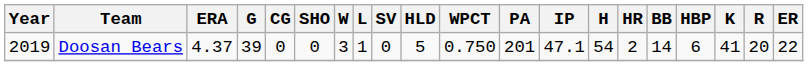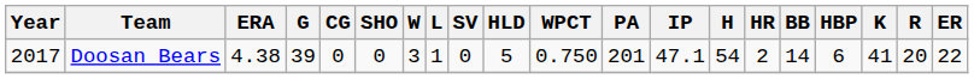 <table class="wikitable" style="text-align:center;">
 <tr>
 <th>Year</th>
 <th>Team</th>
 <th>ERA</th>
 <th>G</th>
 <th>CG</th>
 <th>SHO</th>
 <th>W</th>
 <th>L</th>
 <th>SV</th>
 <th>HLD</th>
 <th>WPCT</th>
 <th>PA</th>
 <th>IP</th>
 <th>H</th>
 <th>HR</th>
 <th>BB</th>
 <th>HBP</th>
 <th>K</th>
 <th>R</th>
 <th>ER</th>
 </tr>
 <tr>
-<td>2019</td>
+<td>2017</td>
 <td rowspan="1" style="text-align:center;"><a href='#'>Doosan Bears</a></td>
-<td>4.37</td>
+<td>4.38</td>
 <td>39</td>
 <td>0</td>
 <td>0</td>
 <td>3</td>
 <td>1</td>
 <td>0</td>
 <td>5</td>
 <td>0.750</td>
 <td>201</td>
 <td>47.1</td>
 <td>54</td>
 <td>2</td>
 <td>14</td>
 <td>6</td>
 <td>41</td>
 <td>20</td>
 <td>22</td>
 </tr>
 <tr bgcolor="cccccc">
 </tr>
 </table>
